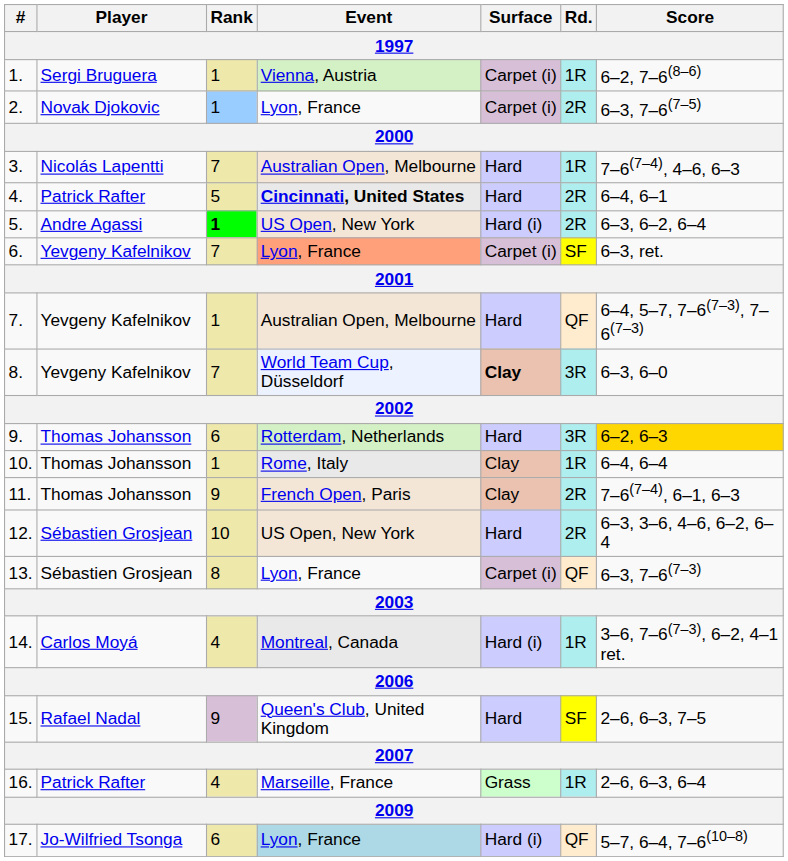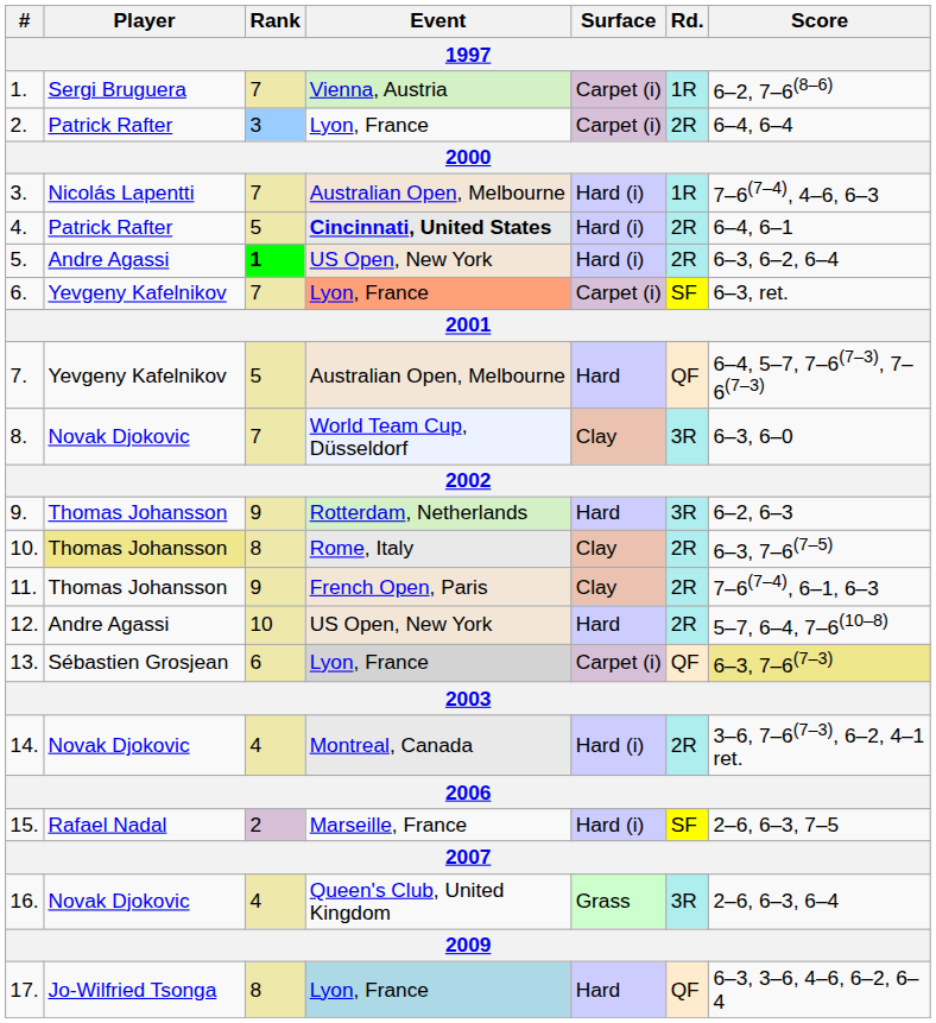 <table class="wikitable sortable">
 <tr>
 <th>#</th>
 <th width=150>Player</th>
 <th>Rank</th>
 <th width=200>Event</th>
 <th>Surface</th>
 <th>Rd.</th>
 <th width=166>Score</th>
 </tr>
 <tr>
 <th colspan=7><a href='#'>1997</a></th>
 </tr>
 <tr>
 <td>1.</td>
 <td> <a href='#'>Sergi Bruguera</a></td>
-<td bgcolor=EEE8AA>1</td>
+<td bgcolor=EEE8AA>7</td>
 <td bgcolor=d4f1c5><a href='#'>Vienna</a>, Austria</td>
 <td bgcolor=thistle>Carpet (i)</td>
 <td bgcolor=afeeee>1R</td>
 <td>6–2, 7–6<sup>(8–6)</sup></td>
 </tr>
 <tr>
 <td>2.</td>
-<td> <a href='#'>Novak Djokovic</a></td>
-<td bgcolor=99ccff>1</td>
+<td> <a href='#'>Patrick Rafter</a></td>
+<td bgcolor=99ccff>3</td>
 <td><a href='#'>Lyon</a>, France</td>
 <td bgcolor=thistle>Carpet (i)</td>
 <td bgcolor=afeeee>2R</td>
-<td>6–3, 7–6<sup>(7–5)</sup></td>
+<td>6–4, 6–4</td>
 </tr>
 <tr>
 <th colspan=7><a href='#'>2000</a></th>
 </tr>
 <tr>
 <td>3.</td>
 <td> <a href='#'>Nicolás Lapentti</a></td>
 <td bgcolor=EEE8AA>7</td>
 <td bgcolor=f3e6d7><a href='#'>Australian Open</a>, Melbourne</td>
-<td bgcolor=CCCCFF>Hard</td>
+<td bgcolor=CCCCFF>Hard (i)</td>
 <td bgcolor=afeeee>1R</td>
 <td>7–6<sup>(7–4)</sup>, 4–6, 6–3</td>
 </tr>
 <tr>
 <td>4.</td>
 <td> <a href='#'>Patrick Rafter</a></td>
 <td bgcolor=EEE8AA>5</td>
 <td bgcolor=e9e9e9><strong><a href='#'>Cincinnati</a>, United States</strong></td>
-<td bgcolor=CCCCFF>Hard</td>
+<td bgcolor=CCCCFF>Hard (i)</td>
 <td bgcolor=afeeee>2R</td>
 <td>6–4, 6–1</td>
 </tr>
 <tr>
 <td>5.</td>
 <td> <a href='#'>Andre Agassi</a></td>
 <td bgcolor=lime><strong>1</strong></td>
 <td bgcolor=f3e6d7><a href='#'>US Open</a>, New York</td>
 <td bgcolor=CCCCFF>Hard (i)</td>
 <td bgcolor=afeeee>2R</td>
 <td>6–3, 6–2, 6–4</td>
 </tr>
 <tr>
 <td>6.</td>
 <td> <a href='#'>Yevgeny Kafelnikov</a></td>
 <td bgcolor=EEE8AA>7</td>
 <td style="background: lightsalmon;"><a href='#'>Lyon</a>, France</td>
 <td bgcolor=thistle>Carpet (i)</td>
 <td bgcolor=yellow>SF</td>
 <td>6–3, ret.</td>
 </tr>
 <tr>
 <th colspan=7><a href='#'>2001</a></th>
 </tr>
 <tr>
 <td>7.</td>
 <td> Yevgeny Kafelnikov</td>
-<td bgcolor=EEE8AA>1</td>
+<td bgcolor=EEE8AA>5</td>
 <td bgcolor=f3e6d7>Australian Open, Melbourne</td>
 <td bgcolor=CCCCFF>Hard</td>
 <td bgcolor=ffebcd>QF</td>
 <td>6–4, 5–7, 7–6<sup>(7–3)</sup>, 7–6<sup>(7–3)</sup></td>
 </tr>
 <tr>
 <td>8.</td>
-<td> Yevgeny Kafelnikov</td>
+<td> <a href='#'>Novak Djokovic</a></td>
 <td bgcolor=EEE8AA>7</td>
 <td bgcolor=ECF2FF><a href='#'>World Team Cup</a>, Düsseldorf</td>
-<td bgcolor=#ebc2af><strong>Clay</strong></td>
+<td bgcolor=#ebc2af>Clay</td>
 <td bgcolor=afeeee>3R</td>
 <td>6–3, 6–0</td>
 </tr>
 <tr>
 <th colspan=7><a href='#'>2002</a></th>
 </tr>
 <tr>
 <td>9.</td>
 <td> <a href='#'>Thomas Johansson</a></td>
-<td bgcolor=EEE8AA>6</td>
+<td bgcolor=EEE8AA>9</td>
 <td bgcolor=d4f1c5><a href='#'>Rotterdam</a>, Netherlands</td>
 <td bgcolor=CCCCFF>Hard</td>
 <td bgcolor=afeeee>3R</td>
-<td style="background: gold;">6–2, 6–3</td>
+<td>6–2, 6–3</td>
 </tr>
 <tr>
 <td>10.</td>
-<td> Thomas Johansson</td>
-<td bgcolor=EEE8AA>1</td>
+<td style="background: khaki;"> Thomas Johansson</td>
+<td bgcolor=EEE8AA>8</td>
 <td bgcolor=e9e9e9><a href='#'>Rome</a>, Italy</td>
 <td bgcolor=#ebc2af>Clay</td>
-<td bgcolor=afeeee>1R</td>
-<td>6–4, 6–4</td>
+<td bgcolor=afeeee>2R</td>
+<td>6–3, 7–6<sup>(7–5)</sup></td>
 </tr>
 <tr>
 <td>11.</td>
 <td> Thomas Johansson</td>
 <td bgcolor=EEE8AA>9</td>
 <td bgcolor=f3e6d7><a href='#'>French Open</a>, Paris</td>
 <td bgcolor=#ebc2af>Clay</td>
 <td bgcolor=afeeee>2R</td>
 <td>7–6<sup>(7–4)</sup>, 6–1, 6–3</td>
 </tr>
 <tr>
 <td>12.</td>
-<td> <a href='#'>Sébastien Grosjean</a></td>
+<td> Andre Agassi</td>
 <td bgcolor=EEE8AA>10</td>
 <td bgcolor=f3e6d7>US Open, New York</td>
 <td bgcolor=CCCCFF>Hard</td>
 <td bgcolor=afeeee>2R</td>
-<td>6–3, 3–6, 4–6, 6–2, 6–4</td>
+<td>5–7, 6–4, 7–6<sup>(10–8)</sup></td>
 </tr>
 <tr>
 <td>13.</td>
 <td> Sébastien Grosjean</td>
-<td bgcolor=EEE8AA>8</td>
-<td><a href='#'>Lyon</a>, France</td>
+<td bgcolor=EEE8AA>6</td>
+<td style="background: lightgrey;"><a href='#'>Lyon</a>, France</td>
 <td bgcolor=thistle>Carpet (i)</td>
 <td bgcolor=ffebcd>QF</td>
-<td>6–3, 7–6<sup>(7–3)</sup></td>
+<td style="background: khaki;">6–3, 7–6<sup>(7–3)</sup></td>
 </tr>
 <tr>
 <th colspan=7><a href='#'>2003</a></th>
 </tr>
 <tr>
 <td>14.</td>
-<td> <a href='#'>Carlos Moyá</a></td>
+<td> <a href='#'>Novak Djokovic</a></td>
 <td bgcolor=EEE8AA>4</td>
 <td bgcolor=e9e9e9><a href='#'>Montreal</a>, Canada</td>
 <td bgcolor=CCCCFF>Hard (i)</td>
-<td bgcolor=afeeee>1R</td>
+<td bgcolor=afeeee>2R</td>
 <td>3–6, 7–6<sup>(7–3)</sup>, 6–2, 4–1 ret.</td>
 </tr>
 <tr>
 <th colspan=7><a href='#'>2006</a></th>
 </tr>
 <tr>
 <td>15.</td>
 <td> <a href='#'>Rafael Nadal</a></td>
-<td bgcolor=thistle>9</td>
-<td><a href='#'>Queen's Club</a>, United Kingdom</td>
-<td bgcolor=CCCCFF>Hard</td>
+<td bgcolor=thistle>2</td>
+<td><a href='#'>Marseille</a>, France</td>
+<td bgcolor=CCCCFF>Hard (i)</td>
 <td bgcolor=yellow>SF</td>
 <td>2–6, 6–3, 7–5</td>
 </tr>
 <tr>
 <th colspan=7><a href='#'>2007</a></th>
 </tr>
 <tr>
 <td>16.</td>
-<td> <a href='#'>Patrick Rafter</a></td>
+<td> <a href='#'>Novak Djokovic</a></td>
 <td bgcolor=EEE8AA>4</td>
-<td><a href='#'>Marseille</a>, France</td>
+<td><a href='#'>Queen's Club</a>, United Kingdom</td>
 <td bgcolor=#cfc>Grass</td>
-<td bgcolor=afeeee>1R</td>
+<td bgcolor=afeeee>3R</td>
 <td>2–6, 6–3, 6–4</td>
 </tr>
 <tr>
 <th colspan=7><a href='#'>2009</a></th>
 </tr>
 <tr>
 <td>17.</td>
 <td> <a href='#'>Jo-Wilfried Tsonga</a></td>
-<td bgcolor=EEE8AA>6</td>
+<td bgcolor=EEE8AA>8</td>
 <td style="background: lightblue;"><a href='#'>Lyon</a>, France</td>
-<td bgcolor=CCCCFF>Hard (i)</td>
+<td bgcolor=CCCCFF>Hard</td>
 <td bgcolor=ffebcd>QF</td>
-<td>5–7, 6–4, 7–6<sup>(10–8)</sup></td>
+<td>6–3, 3–6, 4–6, 6–2, 6–4</td>
 </tr>
 </table>
